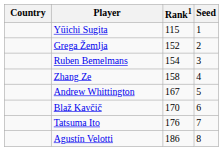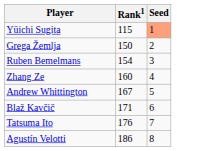 <table class="sortable wikitable">
 <tr>
-<th width="70">Country</th>
 <th width="175">Player</th>
 <th>Rank<sup>1</sup></th>
 <th>Seed</th>
 </tr>
 <tr>
-<td></td>
 <td><a href='#'>Yūichi Sugita</a></td>
 <td>115</td>
-<td>1</td>
+<td style="background: lightsalmon;">1</td>
 </tr>
 <tr>
-<td></td>
 <td><a href='#'>Grega Žemlja</a></td>
-<td>152</td>
+<td>150</td>
 <td>2</td>
 </tr>
 <tr>
-<td></td>
 <td><a href='#'>Ruben Bemelmans</a></td>
 <td>154</td>
 <td>3</td>
 </tr>
 <tr>
-<td></td>
 <td><a href='#'>Zhang Ze</a></td>
-<td>158</td>
+<td>160</td>
 <td>4</td>
 </tr>
 <tr>
-<td></td>
 <td><a href='#'>Andrew Whittington</a></td>
 <td>167</td>
 <td>5</td>
 </tr>
 <tr>
-<td></td>
 <td><a href='#'>Blaž Kavčič</a></td>
-<td>170</td>
+<td>171</td>
 <td>6</td>
 </tr>
 <tr>
-<td></td>
 <td><a href='#'>Tatsuma Ito</a></td>
 <td>176</td>
 <td>7</td>
 </tr>
 <tr>
-<td></td>
 <td><a href='#'>Agustín Velotti</a></td>
 <td>186</td>
 <td>8</td>
 </tr>
 </table>
